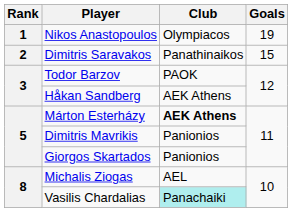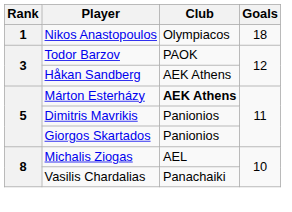 <table class="wikitable" style="text-align:center">
 <tr>
 <th>Rank</th>
 <th>Player</th>
 <th>Club</th>
 <th>Goals</th>
 </tr>
 <tr>
 <th>1</th>
 <td align="left"> <a href='#'>Nikos Anastopoulos</a></td>
 <td align="left">Olympiacos</td>
-<td>19</td>
-</tr>
-<tr>
-<th>2</th>
-<td align="left"> <a href='#'>Dimitris Saravakos</a></td>
-<td align="left">Panathinaikos</td>
-<td>15</td>
+<td>18</td>
 </tr>
 <tr>
 <th rowspan="2">3</th>
 <td align="left"> <a href='#'>Todor Barzov</a></td>
 <td align="left">PAOK</td>
 <td rowspan="2">12</td>
 </tr>
 <tr>
 <td align="left"> <a href='#'>Håkan Sandberg</a></td>
 <td align="left">AEK Athens</td>
 </tr>
 <tr>
 <th rowspan="3">5</th>
 <td align="left"> <a href='#'>Márton Esterházy</a></td>
 <td align="left"><strong>AEK Athens</strong></td>
 <td rowspan="3">11</td>
 </tr>
 <tr>
 <td align="left"> <a href='#'>Dimitris Mavrikis</a></td>
 <td align="left">Panionios</td>
 </tr>
 <tr>
 <td align="left"> <a href='#'>Giorgos Skartados</a></td>
 <td align="left">Panionios</td>
 </tr>
 <tr>
 <th rowspan="2">8</th>
 <td align="left"> <a href='#'>Michalis Ziogas</a></td>
 <td align="left">AEL</td>
 <td rowspan="2">10</td>
 </tr>
 <tr>
 <td align="left"> Vasilis Chardalias</td>
-<td align="left" style="background: paleturquoise;">Panachaiki</td>
+<td align="left">Panachaiki</td>
 </tr>
 </table>
